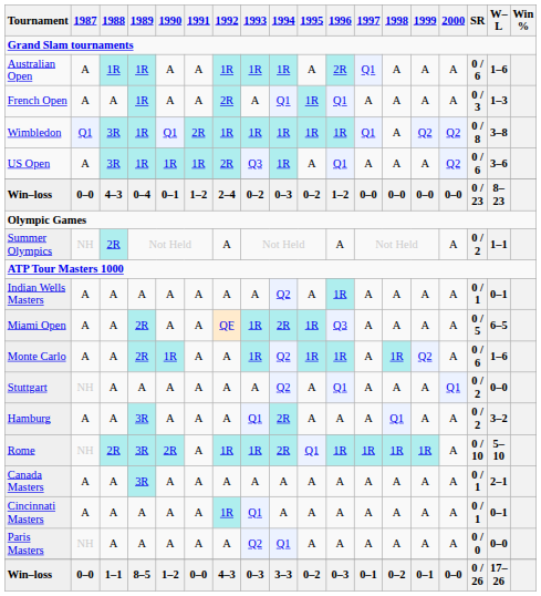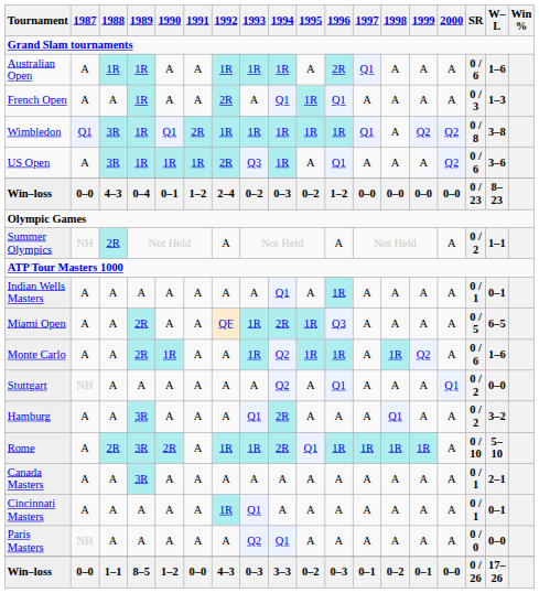 <table class=wikitable style=text-align:center>
 <tr>
 <th>Tournament</th>
 <th><a href='#'>1987</a></th>
 <th><a href='#'>1988</a></th>
 <th><a href='#'>1989</a></th>
 <th><a href='#'>1990</a></th>
 <th><a href='#'>1991</a></th>
 <th><a href='#'>1992</a></th>
 <th><a href='#'>1993</a></th>
 <th><a href='#'>1994</a></th>
 <th><a href='#'>1995</a></th>
 <th><a href='#'>1996</a></th>
 <th><a href='#'>1997</a></th>
 <th><a href='#'>1998</a></th>
 <th><a href='#'>1999</a></th>
 <th><a href='#'>2000</a></th>
 <th>SR</th>
 <th>W–L</th>
 <th>Win %</th>
 </tr>
 <tr>
 <td colspan=25 style=text-align:left><a href='#'><strong>Grand Slam tournaments</strong></a></td>
 </tr>
 <tr>
 <td align=left><a href='#'>Australian Open</a></td>
 <td>A</td>
 <td style=background:#afeeee><a href='#'>1R</a></td>
 <td style=background:#afeeee><a href='#'>1R</a></td>
 <td>A</td>
 <td>A</td>
 <td style=background:#afeeee><a href='#'>1R</a></td>
 <td style=background:#afeeee><a href='#'>1R</a></td>
 <td style=background:#afeeee><a href='#'>1R</a></td>
 <td>A</td>
 <td style=background:#afeeee><a href='#'>2R</a></td>
 <td style=background:#ecf2ff><a href='#'>Q1</a></td>
 <td>A</td>
 <td>A</td>
 <td>A</td>
 <th>0 / 6</th>
 <th>1–6</th>
 <th></th>
 </tr>
 <tr>
 <td align=left><a href='#'>French Open</a></td>
 <td>A</td>
 <td>A</td>
 <td style=background:#afeeee><a href='#'>1R</a></td>
 <td>A</td>
 <td>A</td>
 <td style=background:#afeeee><a href='#'>2R</a></td>
 <td>A</td>
 <td style=background:#ecf2ff><a href='#'>Q1</a></td>
 <td style=background:#afeeee><a href='#'>1R</a></td>
 <td style=background:#ecf2ff><a href='#'>Q1</a></td>
 <td>A</td>
 <td>A</td>
 <td>A</td>
 <td>A</td>
 <th>0 / 3</th>
 <th>1–3</th>
 <th></th>
 </tr>
 <tr>
 <td align=left><a href='#'>Wimbledon</a></td>
 <td style=background:#ecf2ff><a href='#'>Q1</a></td>
 <td style=background:#afeeee><a href='#'>3R</a></td>
 <td style=background:#afeeee><a href='#'>1R</a></td>
 <td style=background:#ecf2ff><a href='#'>Q1</a></td>
 <td style=background:#afeeee><a href='#'>2R</a></td>
 <td style=background:#afeeee><a href='#'>1R</a></td>
 <td style=background:#afeeee><a href='#'>1R</a></td>
 <td style=background:#afeeee><a href='#'>1R</a></td>
 <td style=background:#afeeee><a href='#'>1R</a></td>
 <td style=background:#afeeee><a href='#'>1R</a></td>
 <td style=background:#ecf2ff><a href='#'>Q1</a></td>
 <td>A</td>
 <td style=background:#ecf2ff><a href='#'>Q2</a></td>
 <td style=background:#ecf2ff><a href='#'>Q2</a></td>
 <th>0 / 8</th>
 <th>3–8</th>
 <th></th>
 </tr>
 <tr>
 <td align=left><a href='#'>US Open</a></td>
 <td>A</td>
 <td style=background:#afeeee><a href='#'>3R</a></td>
 <td style=background:#afeeee><a href='#'>1R</a></td>
 <td style=background:#afeeee><a href='#'>1R</a></td>
 <td style=background:#afeeee><a href='#'>1R</a></td>
 <td style=background:#afeeee><a href='#'>2R</a></td>
 <td style=background:#ecf2ff><a href='#'>Q3</a></td>
 <td style=background:#afeeee><a href='#'>1R</a></td>
 <td>A</td>
 <td style=background:#ecf2ff><a href='#'>Q1</a></td>
 <td>A</td>
 <td>A</td>
 <td>A</td>
 <td style=background:#ecf2ff><a href='#'>Q2</a></td>
 <th>0 / 6</th>
 <th>3–6</th>
 <th></th>
 </tr>
 <tr>
 </tr>
 <tr style=font-weight:bold;background:#efefef>
 <td style=text-align:left>Win–loss</td>
 <th>0–0</th>
 <th>4–3</th>
 <th>0–4</th>
 <th>0–1</th>
 <th>1–2</th>
 <th>2–4</th>
 <th>0–2</th>
 <th>0–3</th>
 <th>0–2</th>
 <th>1–2</th>
 <th>0–0</th>
 <th>0–0</th>
 <th>0–0</th>
 <th>0–0</th>
 <th>0 / 23</th>
 <th>8–23</th>
 <th></th>
 </tr>
 <tr>
 <td colspan=22 align=left><strong>Olympic Games</strong></td>
 </tr>
 <tr>
 <td style=background:#EFEFEF align=left><a href='#'>Summer Olympics</a></td>
 <td colspan=1 style=color:#cccccc>NH</td>
 <td style=background:#afeeee><a href='#'>2R</a></td>
 <td colspan=3 style=color:#cccccc>Not Held</td>
 <td>A</td>
 <td colspan=3 style=color:#cccccc>Not Held</td>
 <td>A</td>
 <td colspan=3 style=color:#cccccc>Not Held</td>
 <td>A</td>
 <th>0 / 2</th>
 <th>1–1</th>
 <th></th>
 </tr>
 <tr>
 <td colspan=25 style=text-align:left><strong><a href='#'>ATP Tour Masters 1000</a></strong></td>
 </tr>
 <tr>
 <td bgcolor=efefef align=left><a href='#'>Indian Wells Masters</a></td>
 <td>A</td>
 <td>A</td>
 <td>A</td>
 <td>A</td>
 <td>A</td>
 <td>A</td>
 <td>A</td>
-<td bgcolor=ecf2ff><a href='#'>Q2</a></td>
+<td bgcolor=ecf2ff><a href='#'>Q1</a></td>
 <td>A</td>
 <td bgcolor=afeeee><a href='#'>1R</a></td>
 <td>A</td>
 <td>A</td>
 <td>A</td>
 <td>A</td>
 <th>0 / 1</th>
 <th>0–1</th>
 <th></th>
 </tr>
 <tr>
 <td bgcolor=efefef align=left><a href='#'>Miami Open</a></td>
 <td>A</td>
 <td>A</td>
 <td bgcolor=afeeee><a href='#'>2R</a></td>
 <td>A</td>
 <td>A</td>
 <td bgcolor=ffebcd><a href='#'>QF</a></td>
 <td bgcolor=afeeee><a href='#'>1R</a></td>
 <td bgcolor=afeeee><a href='#'>2R</a></td>
 <td bgcolor=afeeee><a href='#'>1R</a></td>
 <td bgcolor=ecf2ff><a href='#'>Q3</a></td>
 <td>A</td>
 <td>A</td>
 <td>A</td>
 <td>A</td>
 <th>0 / 5</th>
 <th>6–5</th>
 <th></th>
 </tr>
 <tr>
 <td bgcolor=efefef align=left><a href='#'>Monte Carlo</a></td>
 <td>A</td>
 <td>A</td>
 <td bgcolor=afeeee><a href='#'>2R</a></td>
 <td bgcolor=afeeee><a href='#'>1R</a></td>
 <td>A</td>
 <td>A</td>
 <td bgcolor=afeeee><a href='#'>1R</a></td>
 <td bgcolor=ecf2ff><a href='#'>Q2</a></td>
 <td bgcolor=afeeee><a href='#'>1R</a></td>
 <td bgcolor=afeeee><a href='#'>1R</a></td>
 <td>A</td>
 <td bgcolor=afeeee><a href='#'>1R</a></td>
 <td bgcolor=ecf2ff><a href='#'>Q2</a></td>
 <td>A</td>
 <th>0 / 6</th>
 <th>1–6</th>
 <th></th>
 </tr>
 <tr>
 <td bgcolor=efefef align=left><a href='#'>Stuttgart</a></td>
 <td colspan=1 style=color:#cccccc>NH</td>
 <td>A</td>
 <td>A</td>
 <td>A</td>
 <td>A</td>
 <td>A</td>
 <td>A</td>
 <td bgcolor=ecf2ff><a href='#'>Q2</a></td>
 <td>A</td>
 <td bgcolor=ecf2ff><a href='#'>Q1</a></td>
 <td>A</td>
 <td>A</td>
 <td>A</td>
 <td bgcolor=ecf2ff><a href='#'>Q1</a></td>
 <th>0 / 2</th>
 <th>0–0</th>
 <th></th>
 </tr>
 <tr>
 <td bgcolor=efefef align=left><a href='#'>Hamburg</a></td>
 <td>A</td>
 <td>A</td>
 <td bgcolor=afeeee><a href='#'>3R</a></td>
 <td>A</td>
 <td>A</td>
 <td>A</td>
 <td bgcolor=ecf2ff><a href='#'>Q1</a></td>
 <td bgcolor=afeeee><a href='#'>2R</a></td>
 <td>A</td>
 <td>A</td>
 <td>A</td>
 <td bgcolor=ecf2ff><a href='#'>Q1</a></td>
 <td>A</td>
 <td>A</td>
 <th>0 / 2</th>
 <th>3–2</th>
 <th></th>
 </tr>
 <tr>
 <td bgcolor=efefef align=left><a href='#'>Rome</a></td>
-<td colspan=1 style=color:#cccccc>NH</td>
+<td>A</td>
 <td bgcolor=afeeee><a href='#'>2R</a></td>
 <td bgcolor=afeeee><a href='#'>3R</a></td>
 <td bgcolor=afeeee><a href='#'>2R</a></td>
 <td>A</td>
 <td bgcolor=afeeee><a href='#'>1R</a></td>
 <td bgcolor=afeeee><a href='#'>1R</a></td>
 <td bgcolor=afeeee><a href='#'>2R</a></td>
 <td bgcolor=ecf2ff><a href='#'>Q1</a></td>
 <td bgcolor=afeeee><a href='#'>1R</a></td>
 <td bgcolor=afeeee><a href='#'>1R</a></td>
 <td bgcolor=afeeee><a href='#'>1R</a></td>
 <td bgcolor=afeeee><a href='#'>1R</a></td>
 <td>A</td>
 <th>0 / 10</th>
 <th>5–10</th>
 <th></th>
 </tr>
 <tr>
 <td bgcolor=efefef align=left><a href='#'>Canada Masters</a></td>
 <td>A</td>
 <td>A</td>
 <td bgcolor=afeeee><a href='#'>3R</a></td>
 <td>A</td>
 <td>A</td>
 <td>A</td>
 <td>A</td>
 <td>A</td>
 <td>A</td>
 <td>A</td>
 <td>A</td>
 <td>A</td>
 <td>A</td>
 <td>A</td>
 <th>0 / 1</th>
 <th>2–1</th>
 <th></th>
 </tr>
 <tr>
 <td bgcolor=efefef align=left><a href='#'>Cincinnati Masters</a></td>
 <td>A</td>
 <td>A</td>
 <td>A</td>
 <td>A</td>
 <td>A</td>
 <td bgcolor=afeeee><a href='#'>1R</a></td>
 <td bgcolor=ecf2ff><a href='#'>Q1</a></td>
 <td>A</td>
 <td>A</td>
 <td>A</td>
 <td>A</td>
 <td>A</td>
 <td>A</td>
 <td>A</td>
 <th>0 / 1</th>
 <th>0–1</th>
 <th></th>
 </tr>
 <tr>
 <td bgcolor=efefef align=left><a href='#'>Paris Masters</a></td>
 <td colspan=1 style=color:#cccccc>NH</td>
 <td>A</td>
 <td>A</td>
 <td>A</td>
 <td>A</td>
 <td>A</td>
 <td bgcolor=ecf2ff><a href='#'>Q2</a></td>
 <td bgcolor=ecf2ff><a href='#'>Q1</a></td>
 <td>A</td>
 <td>A</td>
 <td>A</td>
 <td>A</td>
 <td>A</td>
 <td>A</td>
 <th>0 / 0</th>
 <th>0–0</th>
 <th></th>
 </tr>
 <tr>
 </tr>
 <tr style=font-weight:bold;background:#efefef>
 <td style=text-align:left>Win–loss</td>
 <th>0–0</th>
 <th>1–1</th>
 <th>8–5</th>
 <th>1–2</th>
 <th>0–0</th>
 <th>4–3</th>
 <th>0–3</th>
 <th>3–3</th>
 <th>0–2</th>
 <th>0–3</th>
 <th>0–1</th>
 <th>0–2</th>
 <th>0–1</th>
 <th>0–0</th>
 <th>0 / 26</th>
 <th>17–26</th>
 <th></th>
 </tr>
 </table>
